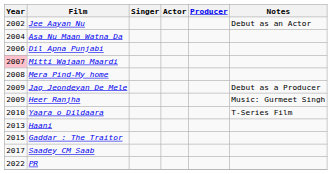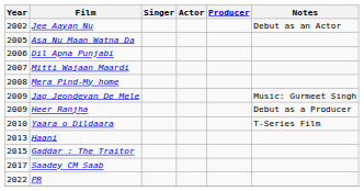 <table class="wikitable sortable">
 <tr>
 <th>Year</th>
 <th>Film</th>
 <th>Singer</th>
 <th>Actor</th>
 <th><a href='#'>Producer</a></th>
 <th>Notes</th>
 </tr>
 <tr>
 <td style="text-align:center;">2002</td>
 <td><em><a href='#'>Jee Aayan Nu</a></em></td>
 <td></td>
 <td></td>
 <td></td>
 <td>Debut as an Actor</td>
 </tr>
 <tr>
-<td style="text-align:center;">2004</td>
+<td style="text-align:center;">2005</td>
 <td><em><a href='#'>Asa Nu Maan Watna Da</a></em></td>
 <td></td>
 <td></td>
 <td></td>
 <td></td>
 </tr>
 <tr>
 <td style="text-align:center;">2006</td>
 <td><em><a href='#'>Dil Apna Punjabi</a></em></td>
 <td></td>
 <td></td>
 <td></td>
 <td></td>
 </tr>
 <tr>
-<td style="background: pink; text-align:center;">2007</td>
+<td style="text-align:center;">2007</td>
 <td><em><a href='#'>Mitti Wajaan Maardi</a></em></td>
 <td></td>
 <td></td>
 <td></td>
 <td></td>
 </tr>
 <tr>
 <td style="text-align:center;">2008</td>
 <td><em><a href='#'>Mera Pind-My home</a></em></td>
 <td></td>
 <td></td>
 <td></td>
 <td></td>
 </tr>
 <tr>
 <td style="text-align:center;">2009</td>
 <td><em><a href='#'>Jag Jeondeyan De Mele</a></em></td>
 <td></td>
 <td></td>
 <td></td>
-<td>Debut as a Producer</td>
+<td>Music: Gurmeet Singh</td>
 </tr>
 <tr>
 <td style="text-align:center;">2009</td>
 <td><em><a href='#'>Heer Ranjha</a></em></td>
 <td></td>
 <td></td>
 <td></td>
-<td>Music: Gurmeet Singh</td>
+<td>Debut as a Producer</td>
 </tr>
 <tr>
 <td style="text-align:center;">2010</td>
 <td><em><a href='#'>Yaara o Dildaara</a></em></td>
 <td></td>
 <td></td>
 <td></td>
 <td>T-Series Film</td>
 </tr>
 <tr>
 <td style="text-align:center;">2013</td>
 <td><em><a href='#'>Haani</a></em></td>
 <td></td>
 <td></td>
 <td></td>
 <td></td>
 </tr>
 <tr>
 <td style="text-align:center;">2015</td>
 <td><em><a href='#'>Gaddar : The Traitor</a></em></td>
 <td></td>
 <td></td>
 <td></td>
 <td></td>
 </tr>
 <tr>
 <td style="text-align:center;">2017</td>
 <td><em><a href='#'>Saadey CM Saab</a></em></td>
 <td></td>
 <td></td>
 <td></td>
 <td></td>
 </tr>
 <tr>
 <td style="text-align:center;">2022</td>
 <td><em><a href='#'>PR</a></em></td>
 <td></td>
 <td></td>
 <td></td>
 <td></td>
 </tr>
 <tr>
 </tr>
 </table>
